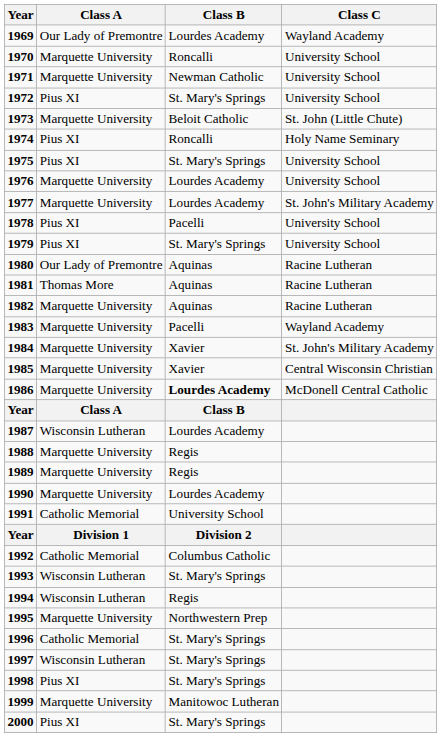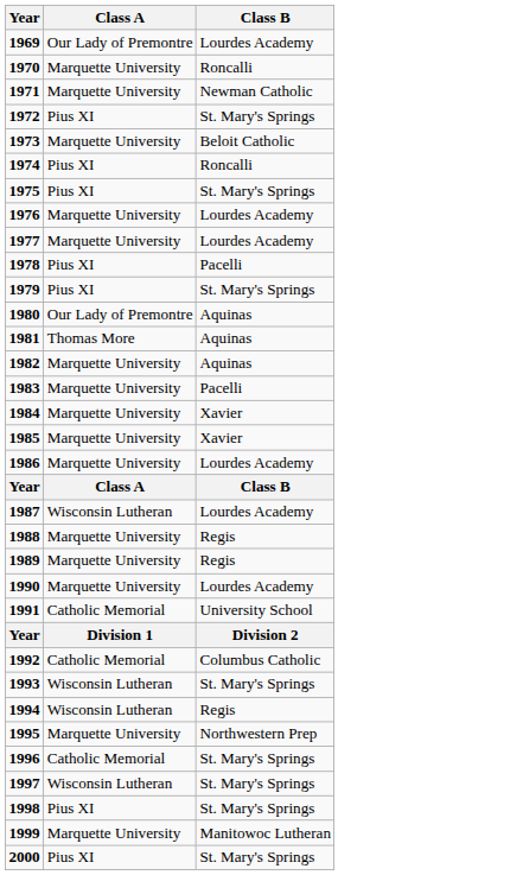 <table class="wikitable mw-collapsible mw-collapsed">
 <tr>
 <th>Year</th>
 <th>Class A</th>
 <th>Class B</th>
-<th>Class C</th>
 </tr>
 <tr>
 <td><strong>1969</strong></td>
 <td>Our Lady of Premontre</td>
 <td>Lourdes Academy</td>
-<td>Wayland Academy</td>
 </tr>
 <tr>
 <td><strong>1970</strong></td>
 <td>Marquette University</td>
 <td>Roncalli</td>
-<td>University School</td>
 </tr>
 <tr>
 <td><strong>1971</strong></td>
 <td>Marquette University</td>
 <td>Newman Catholic</td>
-<td>University School</td>
 </tr>
 <tr>
 <td><strong>1972</strong></td>
 <td>Pius XI</td>
 <td>St. Mary's Springs</td>
-<td>University School</td>
 </tr>
 <tr>
 <td><strong>1973</strong></td>
 <td>Marquette University</td>
 <td>Beloit Catholic</td>
-<td>St. John (Little Chute)</td>
 </tr>
 <tr>
 <td><strong>1974</strong></td>
 <td>Pius XI</td>
 <td>Roncalli</td>
-<td>Holy Name Seminary</td>
 </tr>
 <tr>
 <td><strong>1975</strong></td>
 <td>Pius XI</td>
 <td>St. Mary's Springs</td>
-<td>University School</td>
 </tr>
 <tr>
 <td><strong>1976</strong></td>
 <td>Marquette University</td>
 <td>Lourdes Academy</td>
-<td>University School</td>
 </tr>
 <tr>
 <td><strong>1977</strong></td>
 <td>Marquette University</td>
 <td>Lourdes Academy</td>
-<td>St. John's Military Academy</td>
 </tr>
 <tr>
 <td><strong>1978</strong></td>
 <td>Pius XI</td>
 <td>Pacelli</td>
-<td>University School</td>
 </tr>
 <tr>
 <td><strong>1979</strong></td>
 <td>Pius XI</td>
 <td>St. Mary's Springs</td>
-<td>University School</td>
 </tr>
 <tr>
 <td><strong>1980</strong></td>
 <td>Our Lady of Premontre</td>
 <td>Aquinas</td>
-<td>Racine Lutheran</td>
 </tr>
 <tr>
 <td><strong>1981</strong></td>
 <td>Thomas More</td>
 <td>Aquinas</td>
-<td>Racine Lutheran</td>
 </tr>
 <tr>
 <td><strong>1982</strong></td>
 <td>Marquette University</td>
 <td>Aquinas</td>
-<td>Racine Lutheran</td>
 </tr>
 <tr>
 <td><strong>1983</strong></td>
 <td>Marquette University</td>
 <td>Pacelli</td>
-<td>Wayland Academy</td>
 </tr>
 <tr>
 <td><strong>1984</strong></td>
 <td>Marquette University</td>
 <td>Xavier</td>
-<td>St. John's Military Academy</td>
 </tr>
 <tr>
 <td><strong>1985</strong></td>
 <td>Marquette University</td>
 <td>Xavier</td>
-<td>Central Wisconsin Christian</td>
 </tr>
 <tr>
 <td><strong>1986</strong></td>
 <td>Marquette University</td>
-<td><strong>Lourdes Academy</strong></td>
-<td>McDonell Central Catholic</td>
+<td>Lourdes Academy</td>
 </tr>
 <tr>
 <th>Year</th>
 <th>Class A</th>
 <th>Class B</th>
-<th></th>
 </tr>
 <tr>
 <td><strong>1987</strong></td>
 <td>Wisconsin Lutheran</td>
 <td>Lourdes Academy</td>
-<td></td>
 </tr>
 <tr>
 <td><strong>1988</strong></td>
 <td>Marquette University</td>
 <td>Regis</td>
-<td></td>
 </tr>
 <tr>
 <td><strong>1989</strong></td>
 <td>Marquette University</td>
 <td>Regis</td>
-<td></td>
 </tr>
 <tr>
 <td><strong>1990</strong></td>
 <td>Marquette University</td>
 <td>Lourdes Academy</td>
-<td></td>
 </tr>
 <tr>
 <td><strong>1991</strong></td>
 <td>Catholic Memorial</td>
 <td>University School</td>
-<td></td>
 </tr>
 <tr>
 <th>Year</th>
 <th>Division 1</th>
 <th>Division 2</th>
-<th></th>
 </tr>
 <tr>
 <td><strong>1992</strong></td>
 <td>Catholic Memorial</td>
 <td>Columbus Catholic</td>
-<td></td>
 </tr>
 <tr>
 <td><strong>1993</strong></td>
 <td>Wisconsin Lutheran</td>
 <td>St. Mary's Springs</td>
-<td></td>
 </tr>
 <tr>
 <td><strong>1994</strong></td>
 <td>Wisconsin Lutheran</td>
 <td>Regis</td>
-<td></td>
 </tr>
 <tr>
 <td><strong>1995</strong></td>
 <td>Marquette University</td>
 <td>Northwestern Prep</td>
-<td></td>
 </tr>
 <tr>
 <td><strong>1996</strong></td>
 <td>Catholic Memorial</td>
 <td>St. Mary's Springs</td>
-<td></td>
 </tr>
 <tr>
 <td><strong>1997</strong></td>
 <td>Wisconsin Lutheran</td>
 <td>St. Mary's Springs</td>
-<td></td>
 </tr>
 <tr>
 <td><strong>1998</strong></td>
 <td>Pius XI</td>
 <td>St. Mary's Springs</td>
-<td></td>
 </tr>
 <tr>
 <td><strong>1999</strong></td>
 <td>Marquette University</td>
 <td>Manitowoc Lutheran</td>
-<td></td>
 </tr>
 <tr>
 <td><strong>2000</strong></td>
 <td>Pius XI</td>
 <td>St. Mary's Springs</td>
-<td></td>
 </tr>
 </table>
